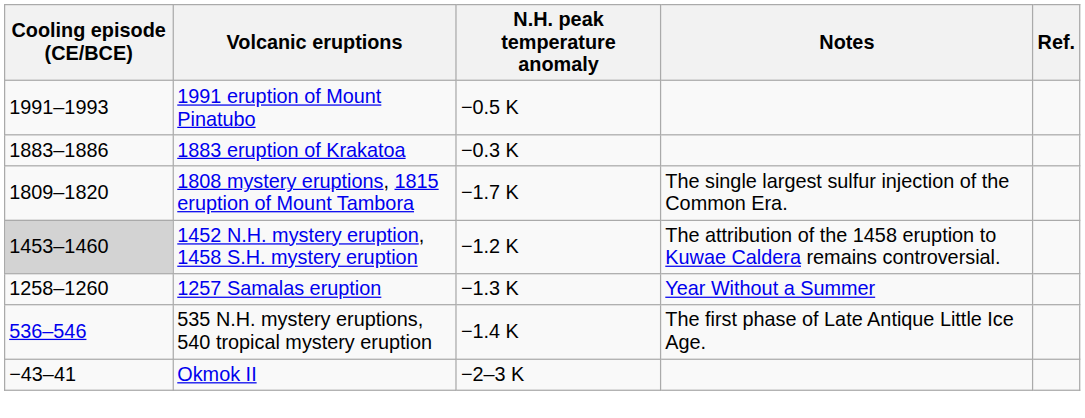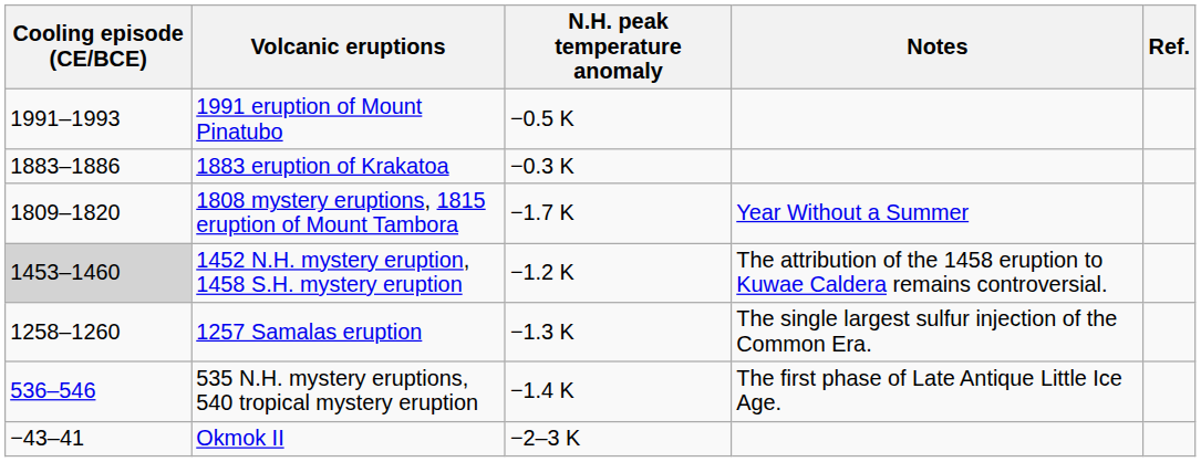 <table class="wikitable">
 <tr>
 <th>Cooling episode (CE/BCE)</th>
 <th>Volcanic eruptions</th>
 <th>N.H. peak temperature anomaly</th>
 <th>Notes</th>
 <th>Ref.</th>
 </tr>
 <tr>
 <td>1991–1993</td>
 <td><a href='#'>1991 eruption of Mount Pinatubo</a></td>
 <td>−0.5 K</td>
 <td></td>
 <td></td>
 </tr>
 <tr>
 <td>1883–1886</td>
 <td><a href='#'>1883 eruption of Krakatoa</a></td>
 <td>−0.3 K</td>
 <td></td>
 <td></td>
 </tr>
 <tr>
 <td>1809–1820</td>
 <td><a href='#'>1808 mystery eruptions</a>, <a href='#'>1815 eruption of Mount Tambora</a></td>
 <td>−1.7 K</td>
-<td>The single largest sulfur injection of the Common Era.</td>
+<td><a href='#'>Year Without a Summer</a></td>
 <td></td>
 </tr>
 <tr>
 <td style="background: lightgrey;">1453–1460</td>
 <td><a href='#'>1452 N.H. mystery eruption</a>, <a href='#'>1458 S.H. mystery eruption</a></td>
 <td>−1.2 K</td>
 <td>The attribution of the 1458 eruption to <a href='#'>Kuwae Caldera</a> remains controversial.</td>
 <td></td>
 </tr>
 <tr>
 <td>1258–1260</td>
 <td><a href='#'>1257 Samalas eruption</a></td>
 <td>−1.3 K</td>
-<td><a href='#'>Year Without a Summer</a></td>
+<td>The single largest sulfur injection of the Common Era.</td>
 <td></td>
 </tr>
 <tr>
 <td><a href='#'>536–546</a></td>
 <td>535 N.H. mystery eruptions, 540 tropical mystery eruption</td>
 <td>−1.4 K</td>
 <td>The first phase of Late Antique Little Ice Age.</td>
 <td></td>
 </tr>
 <tr>
 <td>−43–41</td>
 <td><a href='#'>Okmok II</a></td>
 <td>−2–3 K</td>
 <td></td>
 <td></td>
 </tr>
 </table>
